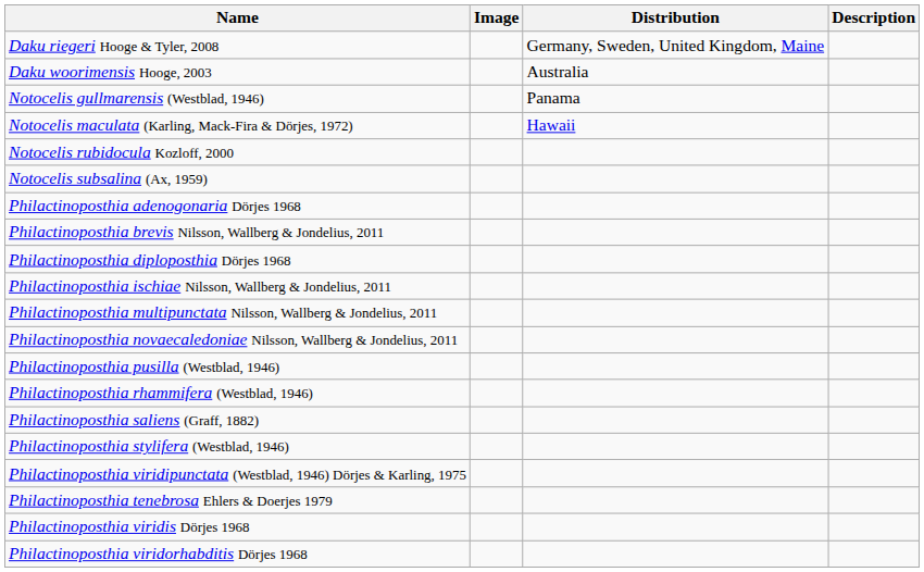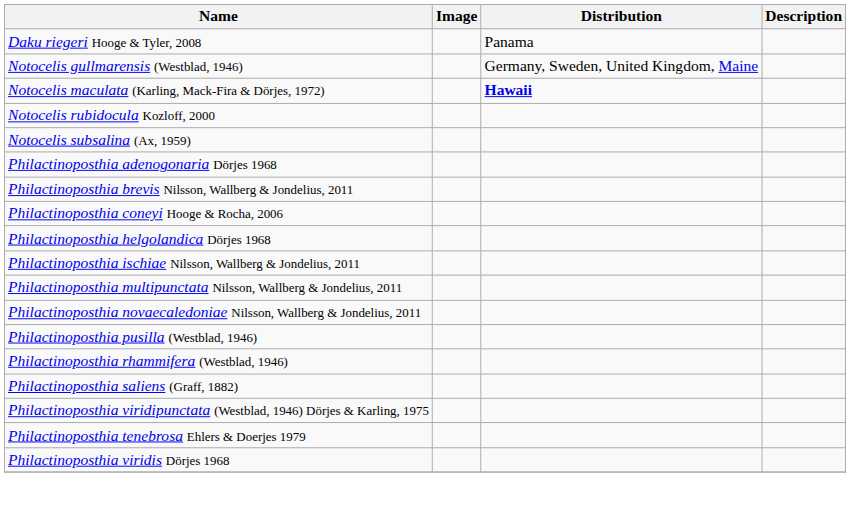 <table class="wikitable sortable" style="text-align:left;">
 <tr>
 <th scope="col">Name</th>
 <th scope="col">Image</th>
 <th scope="col">Distribution</th>
 <th scope="col">Description</th>
 </tr>
 <tr>
 <td scope="row" align="left"><em><a href='#'>Daku riegeri</a></em> <small>Hooge & Tyler, 2008</small></td>
 <td></td>
-<td>Germany, Sweden, United Kingdom, <a href='#'>Maine</a></td>
-<td></td>
-</tr>
-<tr>
-<td scope="row" align="left"><em><a href='#'>Daku woorimensis</a></em> <small>Hooge, 2003</small></td>
-<td></td>
-<td>Australia</td>
+<td>Panama</td>
 <td></td>
 </tr>
 <tr>
 <td scope="row" align="left"><em><a href='#'>Notocelis gullmarensis</a></em> <small>(Westblad, 1946)</small></td>
 <td></td>
-<td>Panama</td>
+<td>Germany, Sweden, United Kingdom, <a href='#'>Maine</a></td>
 <td></td>
 </tr>
 <tr>
 <td scope="row" align="left"><em><a href='#'>Notocelis maculata</a></em> <small>(Karling, Mack-Fira & Dörjes, 1972)</small></td>
 <td></td>
-<td><a href='#'>Hawaii</a></td>
+<td><strong><a href='#'>Hawaii</a></strong></td>
 <td></td>
 </tr>
 <tr>
 <td scope="row" align="left"><em><a href='#'>Notocelis rubidocula</a></em> <small>Kozloff, 2000</small></td>
 <td></td>
 <td></td>
 <td></td>
 </tr>
 <tr>
 <td scope="row" align="left"><em><a href='#'>Notocelis subsalina</a></em> <small>(Ax, 1959)</small></td>
 <td></td>
 <td></td>
 <td></td>
 </tr>
 <tr>
 <td scope="row" align="left"><em><a href='#'>Philactinoposthia adenogonaria</a></em> <small>Dörjes 1968</small></td>
 <td></td>
 <td></td>
 <td></td>
 </tr>
 <tr>
 <td scope="row" align="left"><em><a href='#'>Philactinoposthia brevis</a></em> <small>Nilsson, Wallberg & Jondelius, 2011</small></td>
 <td></td>
 <td></td>
 <td></td>
 </tr>
 <tr>
-<td scope="row" align="left"><em><a href='#'>Philactinoposthia diploposthia</a></em> <small>Dörjes 1968</small></td>
+<td scope="row" align="left"><em><a href='#'>Philactinoposthia coneyi</a></em> <small>Hooge & Rocha, 2006</small></td>
+<td></td>
+<td></td>
+<td></td>
+</tr>
+<tr>
+<td scope="row" align="left"><em><a href='#'>Philactinoposthia helgolandica</a></em> <small>Dörjes 1968</small></td>
 <td></td>
 <td></td>
 <td></td>
 </tr>
 <tr>
 <td scope="row" align="left"><em><a href='#'>Philactinoposthia ischiae</a></em> <small>Nilsson, Wallberg & Jondelius, 2011</small></td>
 <td></td>
 <td></td>
 <td></td>
 </tr>
 <tr>
 <td scope="row" align="left"><em><a href='#'>Philactinoposthia multipunctata</a></em> <small>Nilsson, Wallberg & Jondelius, 2011</small></td>
 <td></td>
 <td></td>
 <td></td>
 </tr>
 <tr>
 <td scope="row" align="left"><em><a href='#'>Philactinoposthia novaecaledoniae</a></em> <small>Nilsson, Wallberg & Jondelius, 2011</small></td>
 <td></td>
 <td></td>
 <td></td>
 </tr>
 <tr>
 <td scope="row" align="left"><em><a href='#'>Philactinoposthia pusilla</a></em> <small>(Westblad, 1946)</small></td>
 <td></td>
 <td></td>
 <td></td>
 </tr>
 <tr>
 <td scope="row" align="left"><em><a href='#'>Philactinoposthia rhammifera</a></em> <small>(Westblad, 1946)</small></td>
 <td></td>
 <td></td>
 <td></td>
 </tr>
 <tr>
 <td scope="row" align="left"><em><a href='#'>Philactinoposthia saliens</a></em> <small>(Graff, 1882)</small></td>
 <td></td>
 <td></td>
 <td></td>
 </tr>
 <tr>
-<td scope="row" align="left"><em><a href='#'>Philactinoposthia stylifera</a></em> <small>(Westblad, 1946)</small></td>
-<td></td>
-<td></td>
-<td></td>
-</tr>
-<tr>
 <td scope="row" align="left"><em><a href='#'>Philactinoposthia viridipunctata</a></em> <small>(Westblad, 1946) Dörjes & Karling, 1975</small></td>
 <td></td>
 <td></td>
 <td></td>
 </tr>
 <tr>
 <td scope="row" align="left"><em><a href='#'>Philactinoposthia tenebrosa</a></em> <small>Ehlers & Doerjes 1979</small></td>
 <td></td>
 <td></td>
 <td></td>
 </tr>
 <tr>
 <td scope="row" align="left"><em><a href='#'>Philactinoposthia viridis</a></em> <small>Dörjes 1968</small></td>
 <td></td>
 <td></td>
 <td></td>
 </tr>
 <tr>
-<td scope="row" align="left"><em><a href='#'>Philactinoposthia viridorhabditis</a></em> <small>Dörjes 1968</small></td>
-<td></td>
-<td></td>
-<td></td>
-</tr>
-<tr>
 </tr>
 </table>
